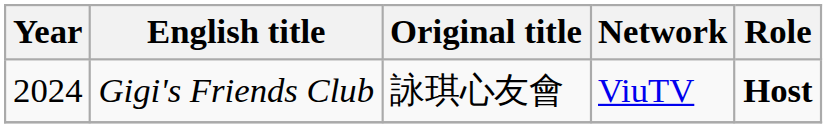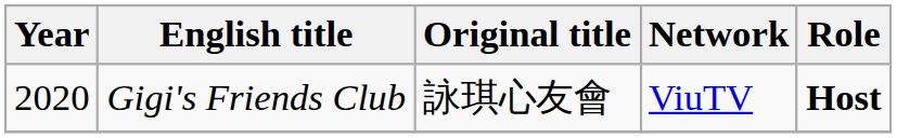 <table class="wikitable plainrowheaders">
 <tr>
 <th scope="col">Year</th>
 <th scope="col">English title</th>
 <th scope="col">Original title</th>
 <th scope="col">Network</th>
 <th scope="col">Role</th>
 </tr>
 <tr>
-<td>2024</td>
+<td>2020</td>
 <td><em>Gigi's Friends Club</em></td>
 <td>詠琪心友會</td>
 <td><a href='#'>ViuTV</a></td>
 <td><strong>Host</strong></td>
 </tr>
 <tr>
 </tr>
 </table>
